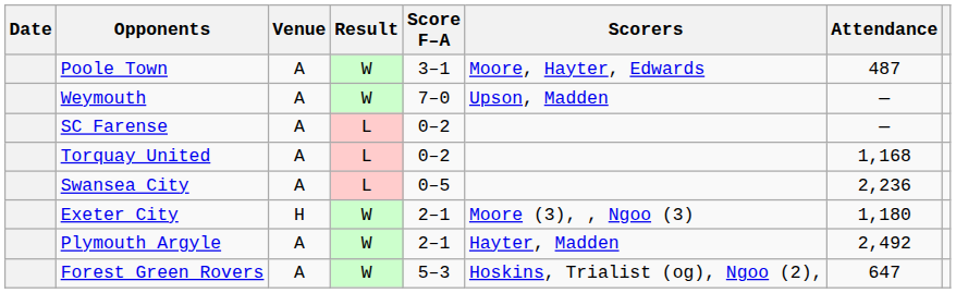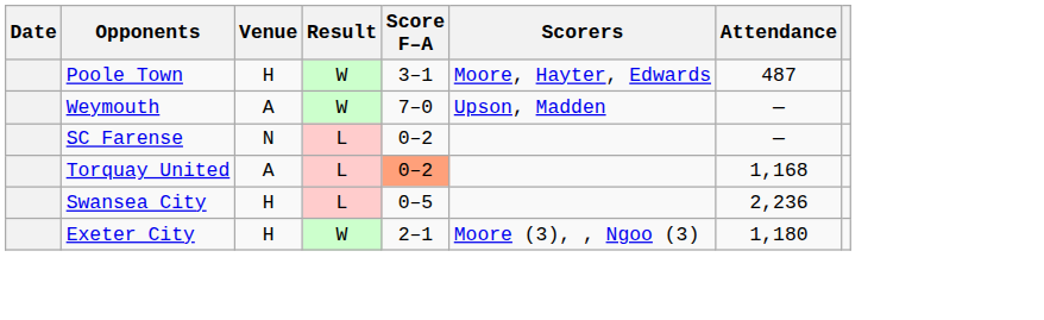 <table class="wikitable plainrowheaders sortable" style="text-align:center">
 <tr>
 <th scope=col>Date</th>
 <th scope=col>Opponents</th>
 <th scope=col>Venue</th>
 <th scope=col>Result</th>
 <th scope=col>Score<br>F–A</th>
 <th scope=col class=unsortable>Scorers</th>
 <th scope=col>Attendance</th>
 <th scope=col class=unsortable></th>
 </tr>
 <tr>
 <th scope=row></th>
 <td align=left><a href='#'>Poole Town</a></td>
-<td>A</td>
+<td>H</td>
 <td style="background-color:#CCFFCC">W</td>
 <td>3–1</td>
 <td align="left"><a href='#'>Moore</a>, <a href='#'>Hayter</a>, <a href='#'>Edwards</a></td>
 <td>487</td>
 <td></td>
 </tr>
 <tr>
 <th scope=row></th>
 <td align=left><a href='#'>Weymouth</a></td>
 <td>A</td>
 <td style="background-color:#CCFFCC">W</td>
 <td>7–0</td>
 <td align="left"><a href='#'>Upson</a>, <a href='#'>Madden</a></td>
 <td>—</td>
 <td></td>
 </tr>
 <tr>
 <th scope=row></th>
 <td align=left><a href='#'>SC Farense</a></td>
-<td>A</td>
+<td>N</td>
 <td style="background-color:#FFCCCC">L</td>
 <td>0–2</td>
 <td align="left"></td>
 <td>—</td>
 <td></td>
 </tr>
 <tr>
 <th scope=row></th>
 <td align=left><a href='#'>Torquay United</a></td>
 <td>A</td>
 <td style="background-color:#FFCCCC">L</td>
-<td>0–2</td>
+<td style="background: lightsalmon;">0–2</td>
 <td align="left"></td>
 <td>1,168</td>
 <td></td>
 </tr>
 <tr>
 <th scope=row></th>
 <td align=left><a href='#'>Swansea City</a></td>
-<td>A</td>
+<td>H</td>
 <td style="background-color:#FFCCCC">L</td>
 <td>0–5</td>
 <td align="left"></td>
 <td>2,236</td>
 <td></td>
 </tr>
 <tr>
 <th scope=row></th>
 <td align=left><a href='#'>Exeter City</a></td>
 <td>H</td>
 <td style="background-color:#CCFFCC">W</td>
 <td>2–1</td>
 <td align="left"><a href='#'>Moore</a> (3), , <a href='#'>Ngoo</a> (3)</td>
 <td>1,180</td>
 <td></td>
 </tr>
-<tr>
-<th scope=row></th>
-<td align=left><a href='#'>Plymouth Argyle</a></td>
-<td>A</td>
-<td style="background-color:#CCFFCC">W</td>
-<td>2–1</td>
-<td align="left"><a href='#'>Hayter</a>, <a href='#'>Madden</a></td>
-<td>2,492</td>
-<td></td>
-</tr>
-<tr>
-<th scope=row></th>
-<td align=left><a href='#'>Forest Green Rovers</a></td>
-<td>A</td>
-<td style="background-color:#CCFFCC">W</td>
-<td>5–3</td>
-<td align="left"><a href='#'>Hoskins</a>, Trialist (og), <a href='#'>Ngoo</a> (2), </td>
-<td>647</td>
-<td></td>
-</tr>
 </table>
